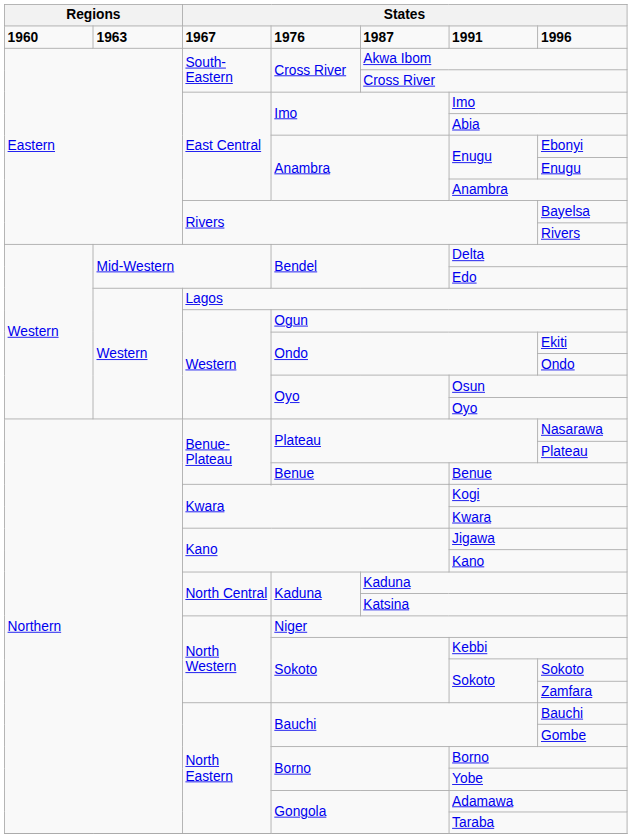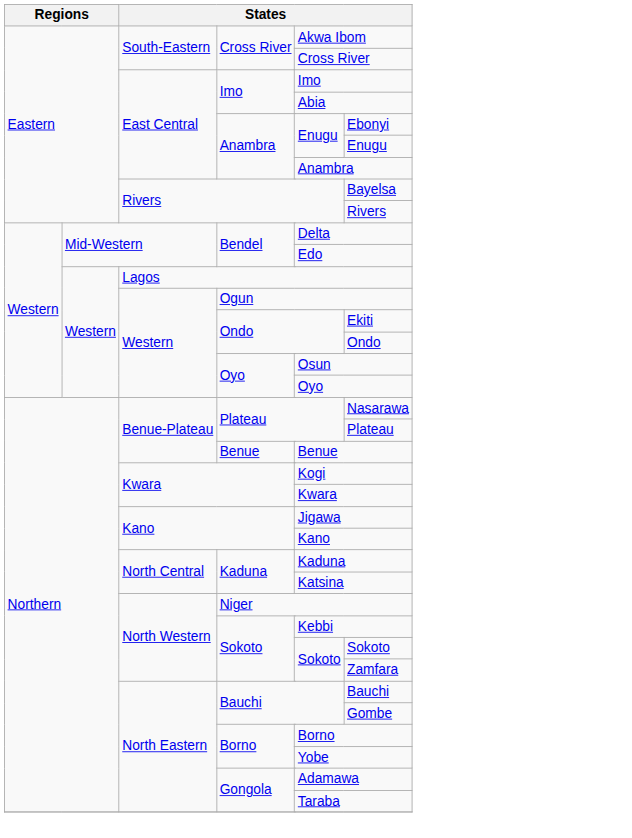 <table class="wikitable" style="text-align:left">
 <tr>
 <th colspan=2>Regions</th>
 <th colspan=5>States</th>
-</tr>
-<tr>
-<td style="width:6em"><strong>1960</strong></td>
-<td style="width:6em"><strong>1963</strong></td>
-<td style="width:6em"><strong>1967</strong></td>
-<td style="width:6em"><strong>1976</strong></td>
-<td style="width:6em"><strong>1987</strong></td>
-<td style="width:6em"><strong>1991</strong></td>
-<td style="width:6em"><strong>1996</strong></td>
 </tr>
 <tr>
 <td rowspan=9 colspan=2><a href='#'>Eastern</a></td>
 <td rowspan=2 colspan=1><a href='#'>South-Eastern</a></td>
 <td rowspan=2 colspan=1><a href='#'>Cross River</a></td>
 <td colspan=3><a href='#'>Akwa Ibom</a></td>
 </tr>
 <tr>
 <td colspan=3><a href='#'>Cross River</a></td>
 </tr>
 <tr>
 <td rowspan=5><a href='#'>East Central</a></td>
 <td rowspan=2 colspan=2><a href='#'>Imo</a></td>
 <td colspan=2><a href='#'>Imo</a></td>
 </tr>
 <tr>
 <td colspan=2><a href='#'>Abia</a></td>
 </tr>
 <tr>
 <td rowspan=3 colspan=2><a href='#'>Anambra</a></td>
 <td rowspan=2><a href='#'>Enugu</a></td>
 <td rowspan=1><a href='#'>Ebonyi</a></td>
 </tr>
 <tr>
 <td><a href='#'>Enugu</a></td>
 </tr>
 <tr>
 <td colspan=2><a href='#'>Anambra</a></td>
 </tr>
 <tr>
 <td rowspan=2 colspan=4><a href='#'>Rivers</a></td>
 <td><a href='#'>Bayelsa</a></td>
 </tr>
 <tr>
 <td><a href='#'>Rivers</a></td>
 </tr>
 <tr>
 <td rowspan=8><a href='#'>Western</a></td>
 <td rowspan=2 colspan=2><a href='#'>Mid-Western</a></td>
 <td rowspan=2 colspan=2><a href='#'>Bendel</a></td>
 <td colspan=2><a href='#'>Delta</a></td>
 </tr>
 <tr>
 <td colspan=2><a href='#'>Edo</a></td>
 </tr>
 <tr>
 <td rowspan=6><a href='#'>Western</a></td>
 <td colspan=5><a href='#'>Lagos</a></td>
 </tr>
 <tr>
 <td rowspan=5><a href='#'>Western</a></td>
 <td colspan=4><a href='#'>Ogun</a></td>
 </tr>
 <tr>
 <td rowspan=2 colspan=3><a href='#'>Ondo</a></td>
 <td><a href='#'>Ekiti</a></td>
 </tr>
 <tr>
 <td><a href='#'>Ondo</a></td>
 </tr>
 <tr>
 <td rowspan=2 colspan=2><a href='#'>Oyo</a></td>
 <td colspan=2><a href='#'>Osun</a></td>
 </tr>
 <tr>
 <td colspan=2><a href='#'>Oyo</a></td>
 </tr>
 <tr>
 <td rowspan=20 colspan=2><a href='#'>Northern</a></td>
 <td rowspan=4><a href='#'>Benue-Plateau</a></td>
 <td rowspan=2 colspan=3><a href='#'>Plateau</a></td>
 <td><a href='#'>Nasarawa</a></td>
 </tr>
 <tr>
 <td><a href='#'>Plateau</a></td>
 </tr>
 <tr>
 <td rowspan=2 colspan=2><a href='#'>Benue</a></td>
 <td colspan=2><a href='#'>Benue</a></td>
 </tr>
 <tr>
 <td colspan=2 rowspan=2><a href='#'>Kogi</a></td>
 </tr>
 <tr>
 <td rowspan=2 colspan=3><a href='#'>Kwara</a></td>
 </tr>
 <tr>
 <td colspan=2><a href='#'>Kwara</a></td>
 </tr>
 <tr>
 <td rowspan=2 colspan=3><a href='#'>Kano</a></td>
 <td colspan=2><a href='#'>Jigawa</a></td>
 </tr>
 <tr>
 <td colspan=2><a href='#'>Kano</a></td>
 </tr>
 <tr>
 <td rowspan=2><a href='#'>North Central</a></td>
 <td rowspan=2 colspan=1><a href='#'>Kaduna</a></td>
 <td colspan=3><a href='#'>Kaduna</a></td>
 </tr>
 <tr>
 <td colspan=3><a href='#'>Katsina</a></td>
 </tr>
 <tr>
 <td rowspan=4><a href='#'>North Western</a></td>
 <td colspan=4><a href='#'>Niger</a></td>
 </tr>
 <tr>
 <td rowspan=3 colspan=2><a href='#'>Sokoto</a></td>
 <td colspan=2><a href='#'>Kebbi</a></td>
 </tr>
 <tr>
 <td rowspan=2><a href='#'>Sokoto</a></td>
 <td><a href='#'>Sokoto</a></td>
 </tr>
 <tr>
 <td><a href='#'>Zamfara</a></td>
 </tr>
 <tr>
 <td rowspan=6><a href='#'>North Eastern</a></td>
 <td rowspan=2 colspan=3><a href='#'>Bauchi</a></td>
 <td><a href='#'>Bauchi</a></td>
 </tr>
 <tr>
 <td><a href='#'>Gombe</a></td>
 </tr>
 <tr>
 <td rowspan=2 colspan=2><a href='#'>Borno</a></td>
 <td colspan=2><a href='#'>Borno</a></td>
 </tr>
 <tr>
 <td colspan=2><a href='#'>Yobe</a></td>
 </tr>
 <tr>
 <td rowspan=2 colspan=2><a href='#'>Gongola</a></td>
 <td colspan=2><a href='#'>Adamawa</a></td>
 </tr>
 <tr>
 <td colspan=2><a href='#'>Taraba</a></td>
 </tr>
 <tr>
 </tr>
 </table>
